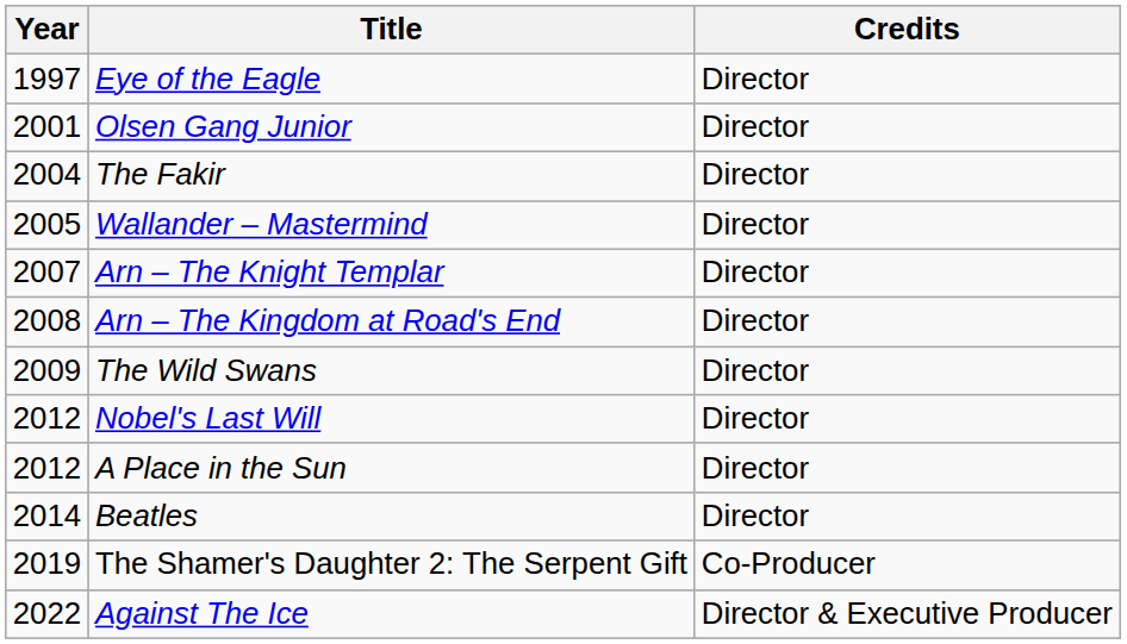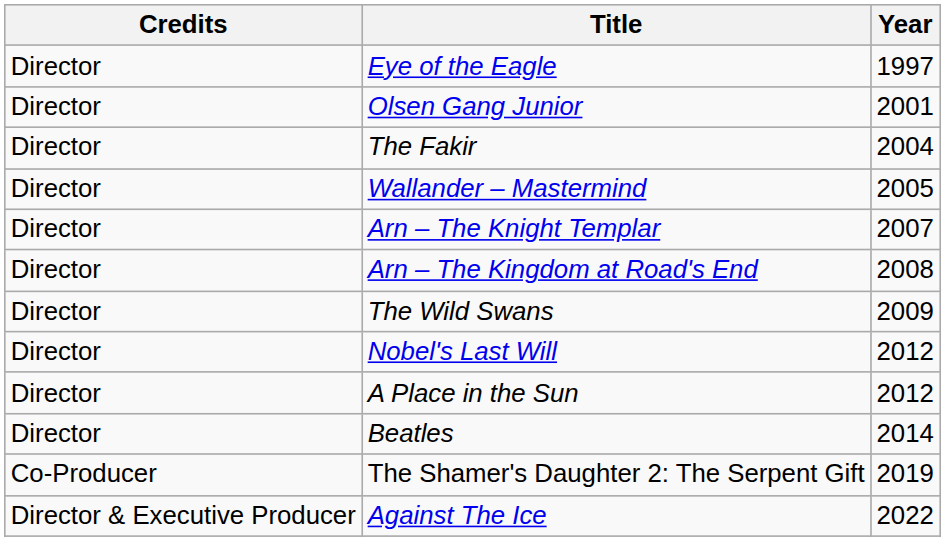 <table class="wikitable sortable collapsible">
 <tr>
+<th scope="col">Credits</th>
+<th scope="col">Title</th>
 <th scope="col">Year</th>
-<th scope="col">Title</th>
-<th scope="col">Credits</th>
 </tr>
 <tr>
+<td>Director</td>
+<td><em><a href='#'>Eye of the Eagle</a></em></td>
 <td>1997</td>
-<td><em><a href='#'>Eye of the Eagle</a></em></td>
-<td>Director</td>
 </tr>
 <tr>
+<td>Director</td>
+<td><em><a href='#'>Olsen Gang Junior</a></em></td>
 <td>2001</td>
-<td><em><a href='#'>Olsen Gang Junior</a></em></td>
-<td>Director</td>
 </tr>
 <tr>
+<td>Director</td>
+<td><em>The Fakir</em></td>
 <td>2004</td>
-<td><em>The Fakir</em></td>
-<td>Director</td>
 </tr>
 <tr>
+<td>Director</td>
+<td><em><a href='#'>Wallander – Mastermind</a></em></td>
 <td>2005</td>
-<td><em><a href='#'>Wallander – Mastermind</a></em></td>
-<td>Director</td>
 </tr>
 <tr>
+<td>Director</td>
+<td><em><a href='#'>Arn – The Knight Templar</a></em></td>
 <td>2007</td>
-<td><em><a href='#'>Arn – The Knight Templar</a></em></td>
-<td>Director</td>
 </tr>
 <tr>
+<td>Director</td>
+<td><em><a href='#'>Arn – The Kingdom at Road's End</a></em></td>
 <td>2008</td>
-<td><em><a href='#'>Arn – The Kingdom at Road's End</a></em></td>
-<td>Director</td>
 </tr>
 <tr>
+<td>Director</td>
+<td><em>The Wild Swans</em></td>
 <td>2009</td>
-<td><em>The Wild Swans</em></td>
-<td>Director</td>
 </tr>
 <tr>
+<td>Director</td>
+<td><em><a href='#'>Nobel's Last Will</a></em></td>
 <td>2012</td>
-<td><em><a href='#'>Nobel's Last Will</a></em></td>
-<td>Director</td>
 </tr>
 <tr>
+<td>Director</td>
+<td><em>A Place in the Sun</em></td>
 <td>2012</td>
-<td><em>A Place in the Sun</em></td>
-<td>Director</td>
 </tr>
 <tr>
+<td>Director</td>
+<td><em>Beatles</em></td>
 <td>2014</td>
-<td><em>Beatles</em></td>
-<td>Director</td>
 </tr>
 <tr>
+<td>Co-Producer</td>
+<td>The Shamer's Daughter 2: The Serpent Gift</td>
 <td>2019</td>
-<td>The Shamer's Daughter 2: The Serpent Gift</td>
-<td>Co-Producer</td>
 </tr>
 <tr>
+<td>Director & Executive Producer</td>
+<td><em><a href='#'>Against The Ice</a></em></td>
 <td>2022</td>
-<td><em><a href='#'>Against The Ice</a></em></td>
-<td>Director & Executive Producer</td>
 </tr>
 </table>
